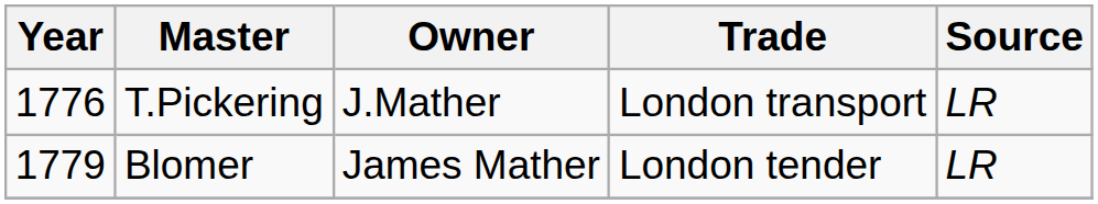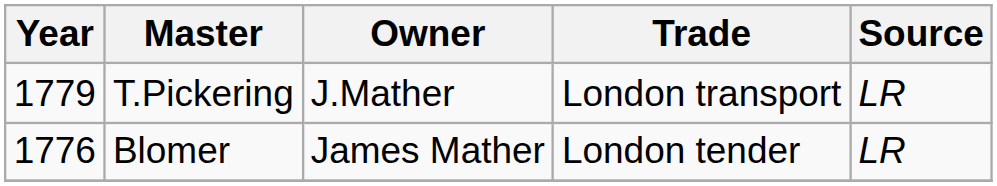 <table class=" wikitable">
 <tr>
 <th>Year</th>
 <th>Master</th>
 <th>Owner</th>
 <th>Trade</th>
 <th>Source</th>
 </tr>
 <tr>
-<td>1776</td>
+<td>1779</td>
 <td>T.Pickering</td>
 <td>J.Mather</td>
 <td>London transport</td>
 <td><em>LR</em></td>
 </tr>
 <tr>
-<td>1779</td>
+<td>1776</td>
 <td>Blomer</td>
 <td>James Mather</td>
 <td>London tender</td>
 <td><em>LR</em></td>
 </tr>
 <tr>
 </tr>
 </table>
